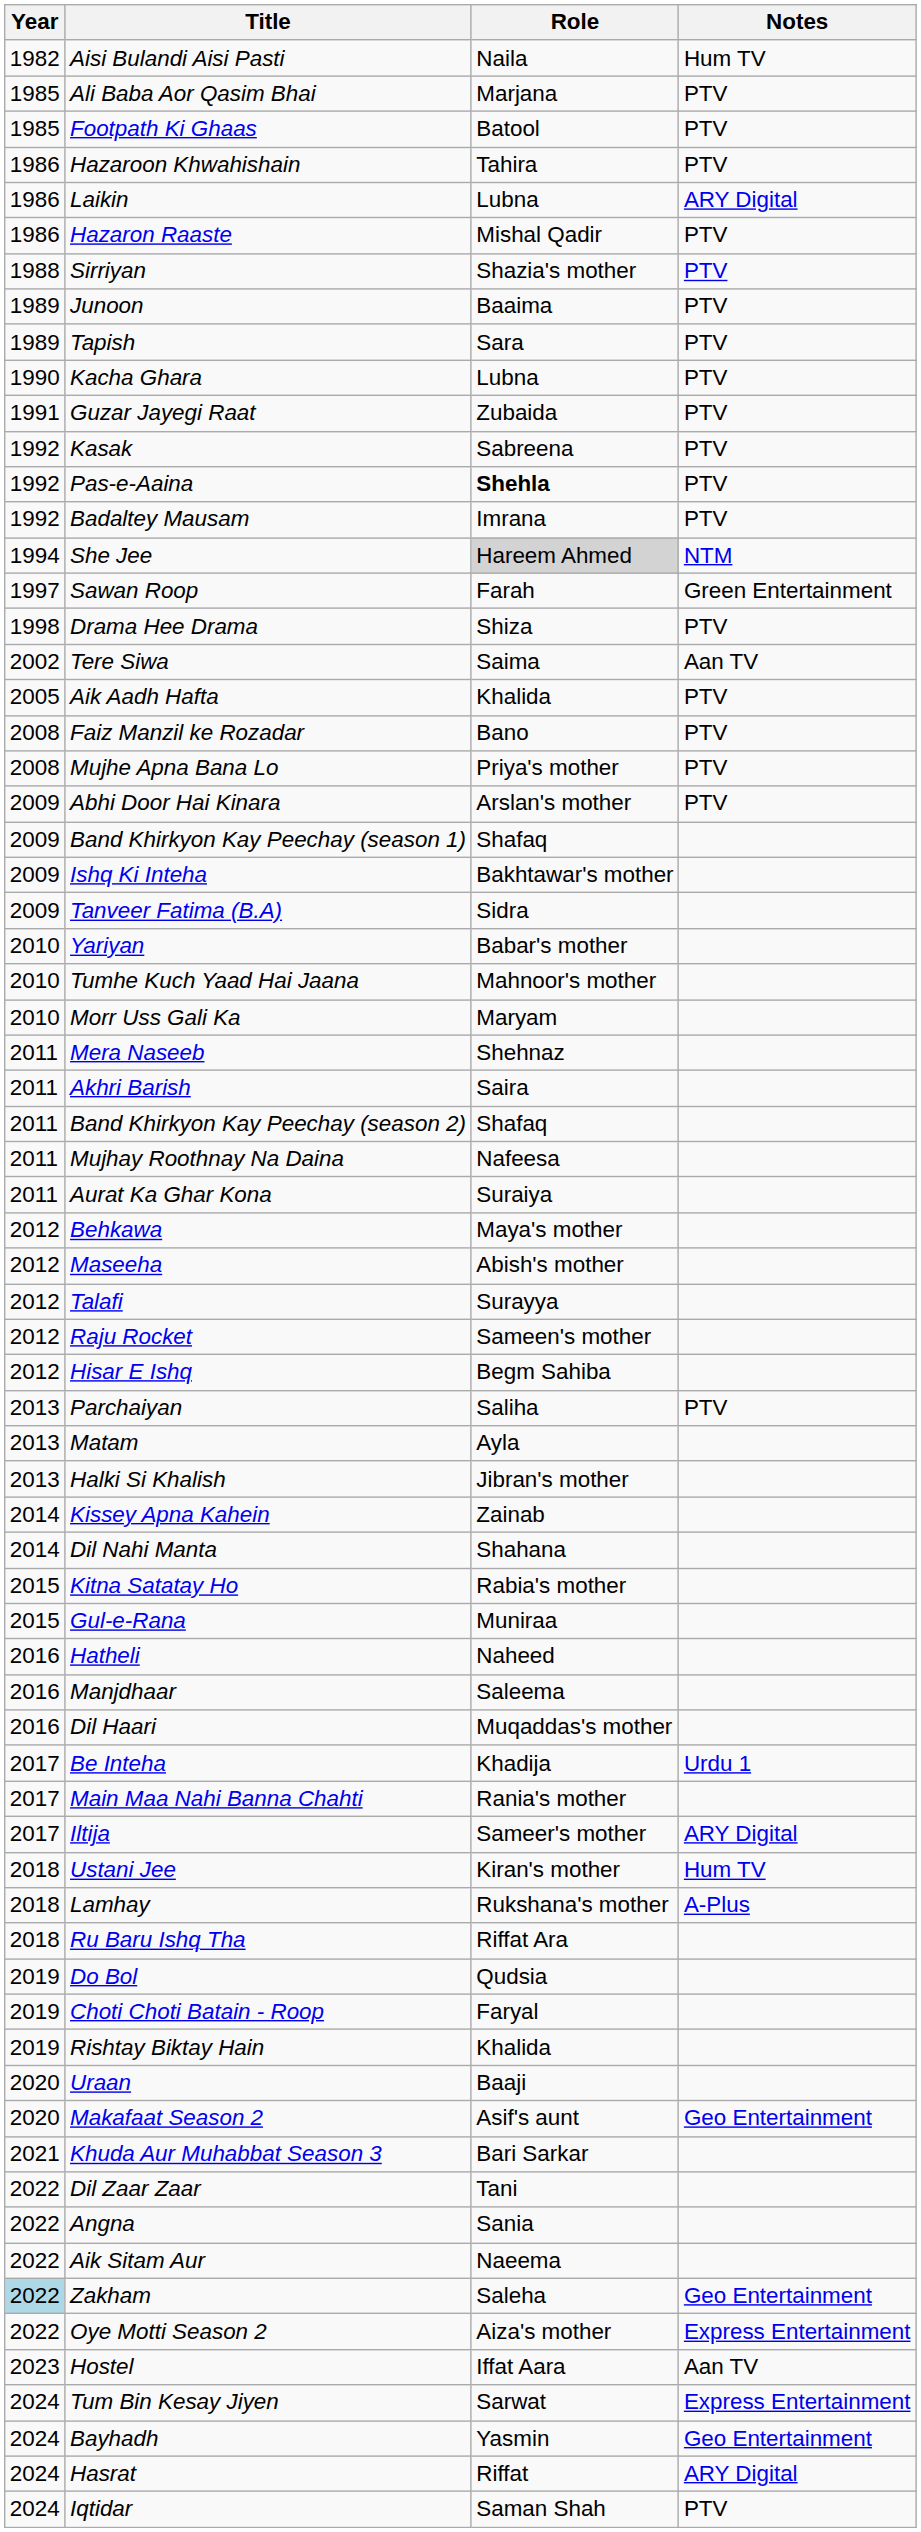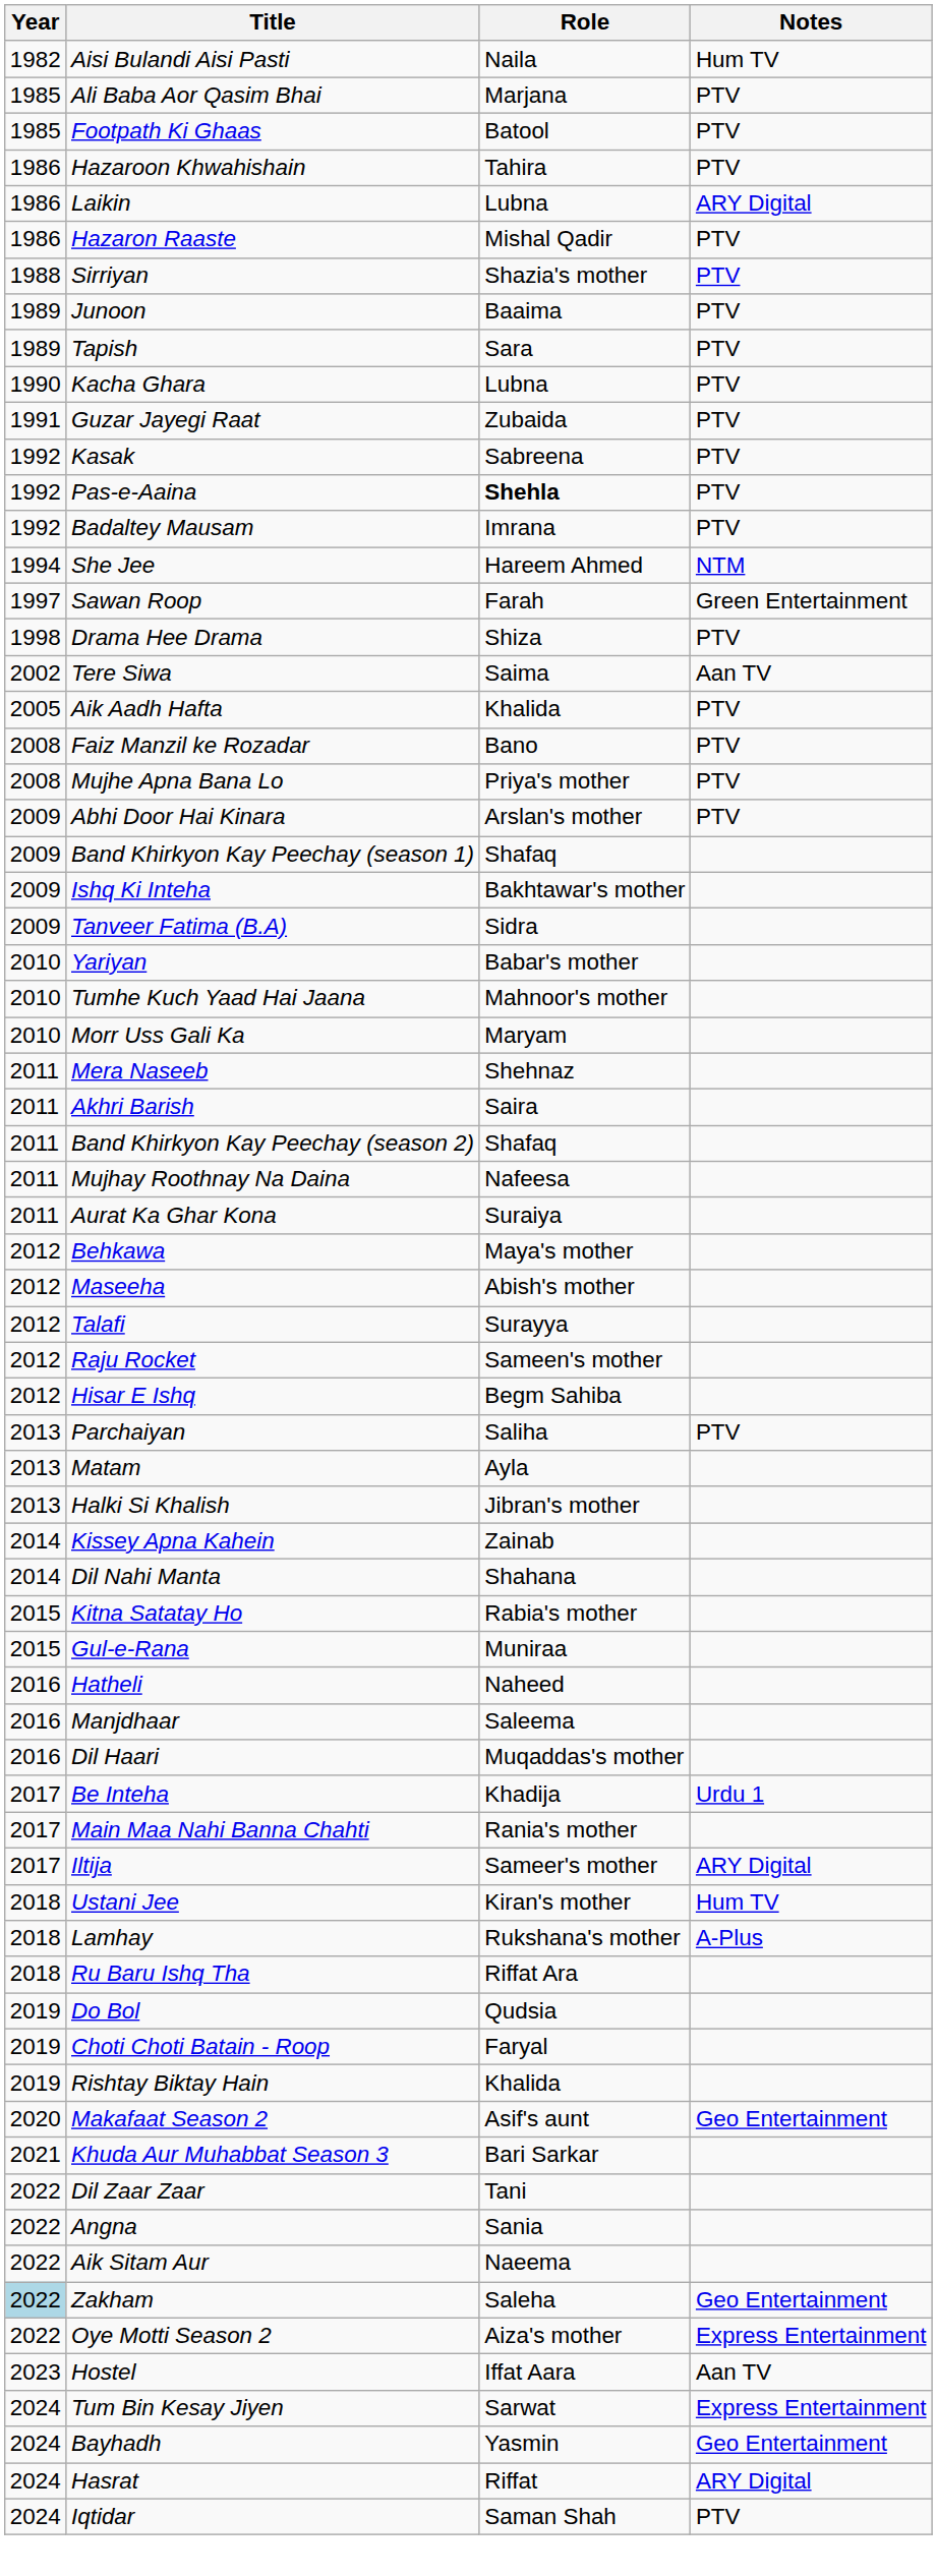 <table class="wikitable">
 <tr>
 <th>Year</th>
 <th>Title</th>
 <th>Role</th>
 <th>Notes</th>
 </tr>
 <tr>
 <td>1982</td>
 <td><em>Aisi Bulandi Aisi Pasti</em></td>
 <td>Naila</td>
 <td>Hum TV</td>
 </tr>
 <tr>
 <td>1985</td>
 <td><em>Ali Baba Aor Qasim Bhai</em></td>
 <td>Marjana</td>
 <td>PTV</td>
 </tr>
 <tr>
 <td>1985</td>
 <td><em><a href='#'>Footpath Ki Ghaas</a></em></td>
 <td>Batool</td>
 <td>PTV</td>
 </tr>
 <tr>
 <td>1986</td>
 <td><em>Hazaroon Khwahishain</em></td>
 <td>Tahira</td>
 <td>PTV</td>
 </tr>
 <tr>
 <td>1986</td>
 <td><em>Laikin</em></td>
 <td>Lubna</td>
 <td><a href='#'>ARY Digital</a></td>
 </tr>
 <tr>
 <td>1986</td>
 <td><em><a href='#'>Hazaron Raaste</a></em></td>
 <td>Mishal Qadir</td>
 <td>PTV</td>
 </tr>
 <tr>
 <td>1988</td>
 <td><em>Sirriyan</em></td>
 <td>Shazia's mother</td>
 <td><a href='#'>PTV</a></td>
 </tr>
 <tr>
 <td>1989</td>
 <td><em>Junoon</em></td>
 <td>Baaima</td>
 <td>PTV</td>
 </tr>
 <tr>
 <td>1989</td>
 <td><em>Tapish</em></td>
 <td>Sara</td>
 <td>PTV</td>
 </tr>
 <tr>
 <td>1990</td>
 <td><em>Kacha Ghara</em></td>
 <td>Lubna</td>
 <td>PTV</td>
 </tr>
 <tr>
 <td>1991</td>
 <td><em>Guzar Jayegi Raat</em></td>
 <td>Zubaida</td>
 <td>PTV</td>
 </tr>
 <tr>
 <td>1992</td>
 <td><em>Kasak</em></td>
 <td>Sabreena</td>
 <td>PTV</td>
 </tr>
 <tr>
 <td>1992</td>
 <td><em>Pas-e-Aaina</em></td>
 <td><strong>Shehla</strong></td>
 <td>PTV</td>
 </tr>
 <tr>
 <td>1992</td>
 <td><em>Badaltey Mausam</em></td>
 <td>Imrana</td>
 <td>PTV</td>
 </tr>
 <tr>
 <td>1994</td>
 <td><em>She Jee</em></td>
-<td style="background: lightgrey;">Hareem Ahmed</td>
+<td>Hareem Ahmed</td>
 <td><a href='#'>NTM</a></td>
 </tr>
 <tr>
 <td>1997</td>
 <td><em>Sawan Roop</em></td>
 <td>Farah</td>
 <td>Green Entertainment</td>
 </tr>
 <tr>
 <td>1998</td>
 <td><em>Drama Hee Drama</em></td>
 <td>Shiza</td>
 <td>PTV</td>
 </tr>
 <tr>
 <td>2002</td>
 <td><em>Tere Siwa</em></td>
 <td>Saima</td>
 <td>Aan TV</td>
 </tr>
 <tr>
 <td>2005</td>
 <td><em>Aik Aadh Hafta</em></td>
 <td>Khalida</td>
 <td>PTV</td>
 </tr>
 <tr>
 <td>2008</td>
 <td><em>Faiz Manzil ke Rozadar</em></td>
 <td>Bano</td>
 <td>PTV</td>
 </tr>
 <tr>
 <td>2008</td>
 <td><em>Mujhe Apna Bana Lo</em></td>
 <td>Priya's mother</td>
 <td>PTV</td>
 </tr>
 <tr>
 <td>2009</td>
 <td><em>Abhi Door Hai Kinara</em></td>
 <td>Arslan's mother</td>
 <td>PTV</td>
 </tr>
 <tr>
 <td>2009</td>
 <td><em>Band Khirkyon Kay Peechay (season 1)</em></td>
 <td>Shafaq</td>
 <td></td>
 </tr>
 <tr>
 <td>2009</td>
 <td><em><a href='#'>Ishq Ki Inteha</a></em></td>
 <td>Bakhtawar's mother</td>
 <td></td>
 </tr>
 <tr>
 <td>2009</td>
 <td><em><a href='#'>Tanveer Fatima (B.A)</a></em></td>
 <td>Sidra</td>
 <td></td>
 </tr>
 <tr>
 <td>2010</td>
 <td><em><a href='#'>Yariyan</a></em></td>
 <td>Babar's mother</td>
 <td></td>
 </tr>
 <tr>
 <td>2010</td>
 <td><em>Tumhe Kuch Yaad Hai Jaana</em></td>
 <td>Mahnoor's mother</td>
 <td></td>
 </tr>
 <tr>
 <td>2010</td>
 <td><em>Morr Uss Gali Ka</em></td>
 <td>Maryam</td>
 <td></td>
 </tr>
 <tr>
 <td>2011</td>
 <td><em><a href='#'>Mera Naseeb</a></em></td>
 <td>Shehnaz</td>
 <td></td>
 </tr>
 <tr>
 <td>2011</td>
 <td><em><a href='#'>Akhri Barish</a></em></td>
 <td>Saira</td>
 <td></td>
 </tr>
 <tr>
 <td>2011</td>
 <td><em>Band Khirkyon Kay Peechay (season 2)</em></td>
 <td>Shafaq</td>
 <td></td>
 </tr>
 <tr>
 <td>2011</td>
 <td><em>Mujhay Roothnay Na Daina</em></td>
 <td>Nafeesa</td>
 <td></td>
 </tr>
 <tr>
 <td>2011</td>
 <td><em>Aurat Ka Ghar Kona</em></td>
 <td>Suraiya</td>
 <td></td>
 </tr>
 <tr>
 <td>2012</td>
 <td><em><a href='#'>Behkawa</a></em></td>
 <td>Maya's mother</td>
 <td></td>
 </tr>
 <tr>
 <td>2012</td>
 <td><em><a href='#'>Maseeha</a></em></td>
 <td>Abish's mother</td>
 <td></td>
 </tr>
 <tr>
 <td>2012</td>
 <td><em><a href='#'>Talafi</a></em></td>
 <td>Surayya</td>
 <td></td>
 </tr>
 <tr>
 <td>2012</td>
 <td><em><a href='#'>Raju Rocket</a></em></td>
 <td>Sameen's mother</td>
 <td></td>
 </tr>
 <tr>
 <td>2012</td>
 <td><em><a href='#'>Hisar E Ishq</a></em></td>
 <td>Begm Sahiba</td>
 <td></td>
 </tr>
 <tr>
 <td>2013</td>
 <td><em>Parchaiyan</em></td>
 <td>Saliha</td>
 <td>PTV</td>
 </tr>
 <tr>
 <td>2013</td>
 <td><em>Matam</em></td>
 <td>Ayla</td>
 <td></td>
 </tr>
 <tr>
 <td>2013</td>
 <td><em>Halki Si Khalish</em></td>
 <td>Jibran's mother</td>
 <td></td>
 </tr>
 <tr>
 <td>2014</td>
 <td><em><a href='#'>Kissey Apna Kahein</a></em></td>
 <td>Zainab</td>
 <td></td>
 </tr>
 <tr>
 <td>2014</td>
 <td><em>Dil Nahi Manta</em></td>
 <td>Shahana</td>
 <td></td>
 </tr>
 <tr>
 <td>2015</td>
 <td><em><a href='#'>Kitna Satatay Ho</a></em></td>
 <td>Rabia's mother</td>
 <td></td>
 </tr>
 <tr>
 <td>2015</td>
 <td><em><a href='#'>Gul-e-Rana</a></em></td>
 <td>Muniraa</td>
 <td></td>
 </tr>
 <tr>
 <td>2016</td>
 <td><em><a href='#'>Hatheli</a></em></td>
 <td>Naheed</td>
 <td></td>
 </tr>
 <tr>
 <td>2016</td>
 <td><em>Manjdhaar</em></td>
 <td>Saleema</td>
 <td></td>
 </tr>
 <tr>
 <td>2016</td>
 <td><em>Dil Haari</em></td>
 <td>Muqaddas's mother</td>
 <td></td>
 </tr>
 <tr>
 <td>2017</td>
 <td><em><a href='#'>Be Inteha</a></em></td>
 <td>Khadija</td>
 <td><a href='#'>Urdu 1</a></td>
 </tr>
 <tr>
 <td>2017</td>
 <td><em><a href='#'>Main Maa Nahi Banna Chahti</a></em></td>
 <td>Rania's mother</td>
 <td></td>
 </tr>
 <tr>
 <td>2017</td>
 <td><em><a href='#'>Iltija</a></em></td>
 <td>Sameer's mother</td>
 <td><a href='#'>ARY Digital</a></td>
 </tr>
 <tr>
 <td>2018</td>
 <td><em><a href='#'>Ustani Jee</a></em></td>
 <td>Kiran's mother</td>
 <td><a href='#'>Hum TV</a></td>
 </tr>
 <tr>
 <td>2018</td>
 <td><em>Lamhay</em></td>
 <td>Rukshana's mother</td>
 <td><a href='#'>A-Plus</a></td>
 </tr>
 <tr>
 <td>2018</td>
 <td><em><a href='#'>Ru Baru Ishq Tha</a></em></td>
 <td>Riffat Ara</td>
 <td></td>
 </tr>
 <tr>
 <td>2019</td>
 <td><em><a href='#'>Do Bol</a></em></td>
 <td>Qudsia</td>
 <td></td>
 </tr>
 <tr>
 <td>2019</td>
 <td><em><a href='#'>Choti Choti Batain - Roop</a></em></td>
 <td>Faryal</td>
 <td></td>
 </tr>
 <tr>
 <td>2019</td>
 <td><em>Rishtay Biktay Hain</em></td>
 <td>Khalida</td>
 <td></td>
 </tr>
 <tr>
 <td>2020</td>
-<td><em><a href='#'>Uraan</a></em></td>
-<td>Baaji</td>
-<td></td>
-</tr>
-<tr>
-<td>2020</td>
 <td><em><a href='#'>Makafaat Season 2</a></em></td>
 <td>Asif's aunt</td>
 <td><a href='#'>Geo Entertainment</a></td>
 </tr>
 <tr>
 <td>2021</td>
 <td><em><a href='#'>Khuda Aur Muhabbat Season 3</a></em></td>
 <td>Bari Sarkar</td>
 <td></td>
 </tr>
 <tr>
 <td>2022</td>
 <td><em>Dil Zaar Zaar</em></td>
 <td>Tani</td>
 <td></td>
 </tr>
 <tr>
 <td>2022</td>
 <td><em>Angna</em></td>
 <td>Sania</td>
 <td></td>
 </tr>
 <tr>
 <td>2022</td>
 <td><em>Aik Sitam Aur</em></td>
 <td>Naeema</td>
 <td></td>
 </tr>
 <tr>
 <td style="background: lightblue;">2022</td>
 <td><em>Zakham</em></td>
 <td>Saleha</td>
 <td><a href='#'>Geo Entertainment</a></td>
 </tr>
 <tr>
 <td>2022</td>
 <td><em>Oye Motti Season 2</em></td>
 <td>Aiza's mother</td>
 <td><a href='#'>Express Entertainment</a></td>
 </tr>
 <tr>
 <td>2023</td>
 <td><em>Hostel</em></td>
 <td>Iffat Aara</td>
 <td>Aan TV</td>
 </tr>
 <tr>
 <td>2024</td>
 <td><em>Tum Bin Kesay Jiyen</em></td>
 <td>Sarwat</td>
 <td><a href='#'>Express Entertainment</a></td>
 </tr>
 <tr>
 <td>2024</td>
 <td><em>Bayhadh</em></td>
 <td>Yasmin</td>
 <td><a href='#'>Geo Entertainment</a></td>
 </tr>
 <tr>
 <td>2024</td>
 <td><em>Hasrat</em></td>
 <td>Riffat</td>
 <td><a href='#'>ARY Digital</a></td>
 </tr>
 <tr>
 <td>2024</td>
 <td><em>Iqtidar</em></td>
 <td>Saman Shah</td>
 <td>PTV</td>
 </tr>
 </table>
